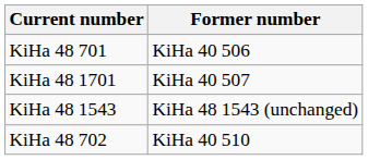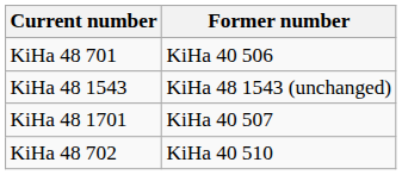 <table class="wikitable">
 <tr>
 <th>Current number</th>
 <th>Former number</th>
 </tr>
 <tr>
 <td>KiHa 48 701</td>
 <td>KiHa 40 506</td>
 </tr>
 <tr>
+<td>KiHa 48 1543</td>
+<td>KiHa 48 1543 (unchanged)</td>
+</tr>
+<tr>
 <td>KiHa 48 1701</td>
 <td>KiHa 40 507</td>
-</tr>
-<tr>
-<td>KiHa 48 1543</td>
-<td>KiHa 48 1543 (unchanged)</td>
 </tr>
 <tr>
 <td>KiHa 48 702</td>
 <td>KiHa 40 510</td>
 </tr>
 </table>
